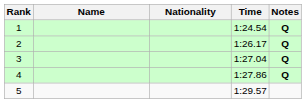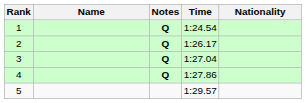 <table class="wikitable sortable" style="text-align:center">
 <tr>
 <th>Rank</th>
 <th style="width:180px">Name</th>
+<th>Notes</th>
+<th>Time</th>
 <th style="width:125px">Nationality</th>
-<th>Time</th>
-<th>Notes</th>
 </tr>
 <tr style="background:#cfc;">
 <td>1</td>
 <td style="text-align:left;"></td>
+<td><strong>Q</strong></td>
+<td>1:24.54</td>
 <td style="text-align:left;"></td>
-<td>1:24.54</td>
-<td><strong>Q</strong></td>
 </tr>
 <tr style="background:#cfc;">
 <td>2</td>
 <td style="text-align:left;"></td>
+<td><strong>Q</strong></td>
+<td>1:26.17</td>
 <td style="text-align:left;"></td>
-<td>1:26.17</td>
-<td><strong>Q</strong></td>
 </tr>
 <tr style="background:#cfc;">
 <td>3</td>
 <td style="text-align:left;"></td>
+<td><strong>Q</strong></td>
+<td>1:27.04</td>
 <td style="text-align:left;"></td>
-<td>1:27.04</td>
-<td><strong>Q</strong></td>
 </tr>
 <tr style="background:#cfc;">
 <td>4</td>
 <td style="text-align:left;"></td>
+<td><strong>Q</strong></td>
+<td>1:27.86</td>
 <td style="text-align:left;"></td>
-<td>1:27.86</td>
-<td><strong>Q</strong></td>
 </tr>
 <tr>
 <td>5</td>
 <td style="text-align:left;"></td>
+<td></td>
+<td>1:29.57</td>
 <td style="text-align:left;"></td>
-<td>1:29.57</td>
-<td></td>
 </tr>
 </table>
